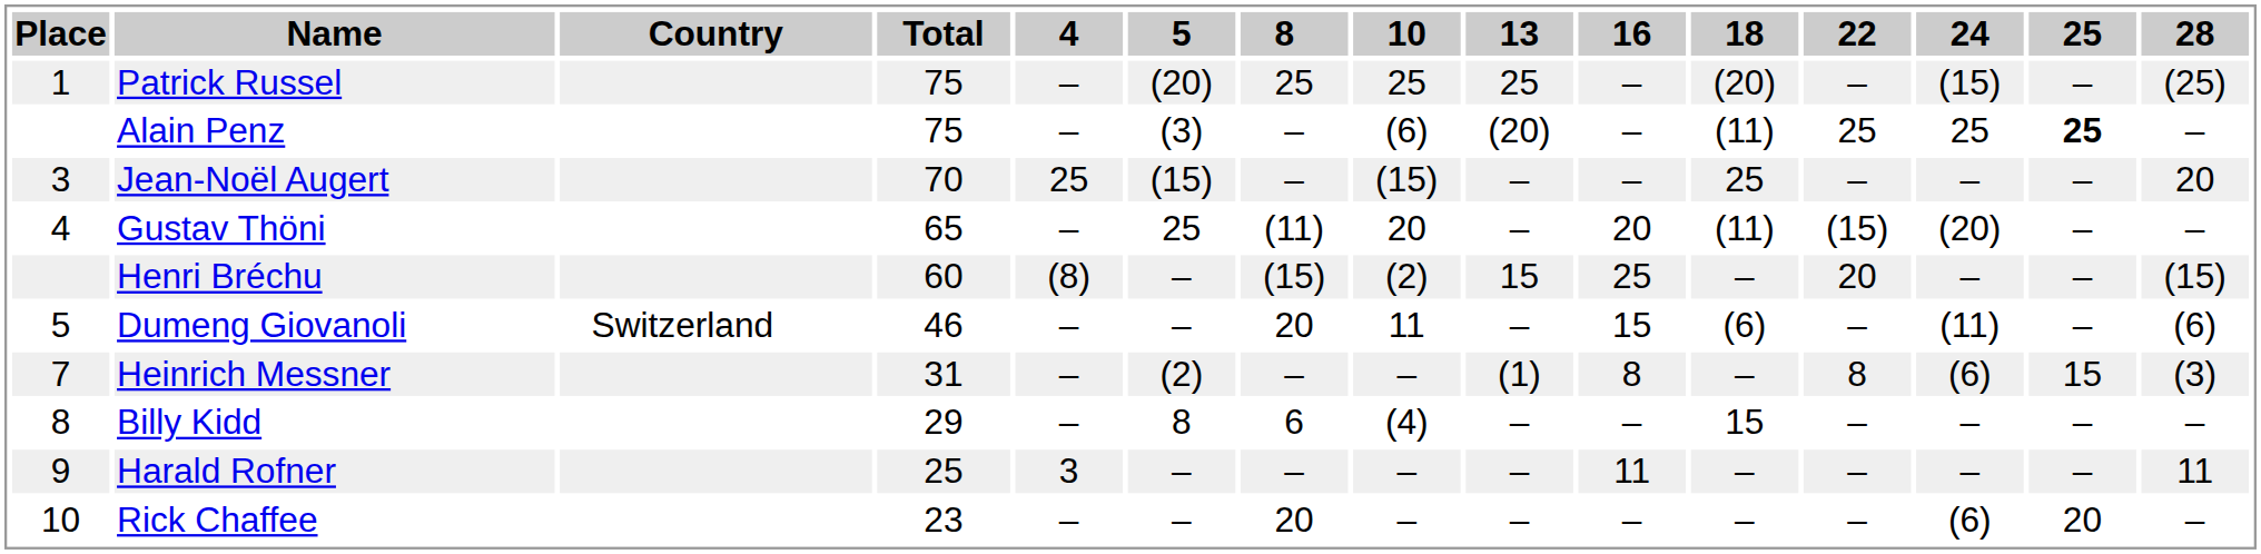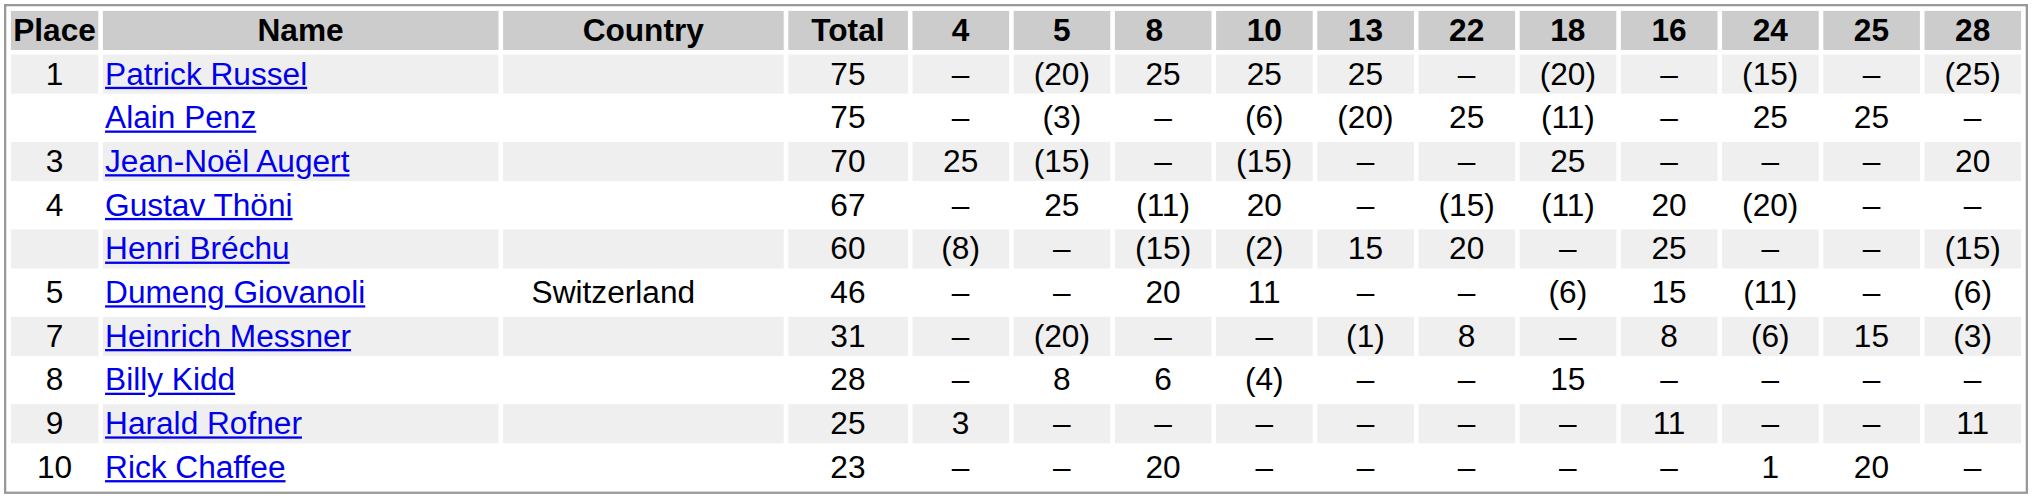 <table border="0" style="border: 1px solid #999; background-color:#FFFFFF; text-align:center; font-size:86%; line-height:15px;">
 <tr align="center" bgcolor="#CCCCCC">
 <th width=35>Place</th>
 <th width=170>Name</th>
 <th width=120>Country</th>
 <th width=50>Total</th>
 <th width=40>4</th>
 <th width=40>5</th>
 <th width=40>8  </th>
 <th width=40>10</th>
 <th width=40>13</th>
+<th width=40>22</th>
+<th width=40>18</th>
 <th width=40>16</th>
-<th width=40>18</th>
-<th width=40>22</th>
 <th width=40>24</th>
 <th width=40>25</th>
 <th width=40>28</th>
 </tr>
 <tr bgcolor="#EFEFEF">
 <td>1</td>
 <td align="left"><a href='#'>Patrick Russel</a></td>
 <td align="left"></td>
 <td>75</td>
 <td>–</td>
 <td>(20)</td>
 <td>25</td>
 <td>25</td>
 <td>25</td>
 <td>–</td>
 <td>(20)</td>
 <td>–</td>
 <td>(15)</td>
 <td>–</td>
 <td>(25)</td>
 </tr>
 <tr>
 <td></td>
 <td align="left"><a href='#'>Alain Penz</a></td>
 <td align="left"></td>
 <td>75</td>
 <td>–</td>
 <td>(3)</td>
 <td>–</td>
 <td>(6)</td>
 <td>(20)</td>
+<td>25</td>
+<td>(11)</td>
 <td>–</td>
-<td>(11)</td>
 <td>25</td>
 <td>25</td>
-<td><strong>25</strong></td>
 <td>–</td>
 </tr>
 <tr bgcolor="#EFEFEF">
 <td>3</td>
 <td align="left"><a href='#'>Jean-Noël Augert</a></td>
 <td align="left"></td>
 <td>70</td>
 <td>25</td>
 <td>(15)</td>
 <td>–</td>
 <td>(15)</td>
 <td>–</td>
 <td>–</td>
 <td>25</td>
 <td>–</td>
 <td>–</td>
 <td>–</td>
 <td>20</td>
 </tr>
 <tr>
 <td>4</td>
 <td align="left"><a href='#'>Gustav Thöni</a></td>
 <td align="left"></td>
-<td>65</td>
+<td>67</td>
 <td>–</td>
 <td>25</td>
 <td>(11)</td>
 <td>20</td>
 <td>–</td>
+<td>(15)</td>
+<td>(11)</td>
 <td>20</td>
-<td>(11)</td>
-<td>(15)</td>
 <td>(20)</td>
 <td>–</td>
 <td>–</td>
 </tr>
 <tr bgcolor="#EFEFEF">
 <td></td>
 <td align="left"><a href='#'>Henri Bréchu</a></td>
 <td align="left"></td>
 <td>60</td>
 <td>(8)</td>
 <td>–</td>
 <td>(15)</td>
 <td>(2)</td>
 <td>15</td>
+<td>20</td>
+<td>–</td>
 <td>25</td>
-<td>–</td>
-<td>20</td>
 <td>–</td>
 <td>–</td>
 <td>(15)</td>
 </tr>
 <tr>
 <td>5</td>
 <td align="left"><a href='#'>Dumeng Giovanoli</a></td>
 <td align="left">   Switzerland</td>
 <td>46</td>
 <td>–</td>
 <td>–</td>
 <td>20</td>
 <td>11</td>
 <td>–</td>
+<td>–</td>
+<td>(6)</td>
 <td>15</td>
-<td>(6)</td>
-<td>–</td>
 <td>(11)</td>
 <td>–</td>
 <td>(6)</td>
 </tr>
 <tr bgcolor="#EFEFEF">
 <td>7</td>
 <td align="left"><a href='#'>Heinrich Messner</a></td>
 <td align="left"></td>
 <td>31</td>
 <td>–</td>
-<td>(2)</td>
+<td>(20)</td>
 <td>–</td>
 <td>–</td>
 <td>(1)</td>
 <td>8</td>
 <td>–</td>
 <td>8</td>
 <td>(6)</td>
 <td>15</td>
 <td>(3)</td>
 </tr>
 <tr>
 <td>8</td>
 <td align="left"><a href='#'>Billy Kidd</a></td>
 <td align="left"></td>
-<td>29</td>
+<td>28</td>
 <td>–</td>
 <td>8</td>
 <td>6</td>
 <td>(4)</td>
 <td>–</td>
 <td>–</td>
 <td>15</td>
 <td>–</td>
 <td>–</td>
 <td>–</td>
 <td>–</td>
 </tr>
 <tr bgcolor="#EFEFEF">
 <td>9</td>
 <td align="left"><a href='#'>Harald Rofner</a></td>
 <td align="left"></td>
 <td>25</td>
 <td>3</td>
 <td>–</td>
 <td>–</td>
 <td>–</td>
 <td>–</td>
-<td>11</td>
 <td>–</td>
 <td>–</td>
+<td>11</td>
 <td>–</td>
 <td>–</td>
 <td>11</td>
 </tr>
 <tr>
 <td>10</td>
 <td align="left"><a href='#'>Rick Chaffee</a></td>
 <td align="left"></td>
 <td>23</td>
 <td>–</td>
 <td>–</td>
 <td>20</td>
 <td>–</td>
 <td>–</td>
 <td>–</td>
 <td>–</td>
 <td>–</td>
-<td>(6)</td>
+<td>1</td>
 <td>20</td>
 <td>–</td>
 </tr>
 </table>
